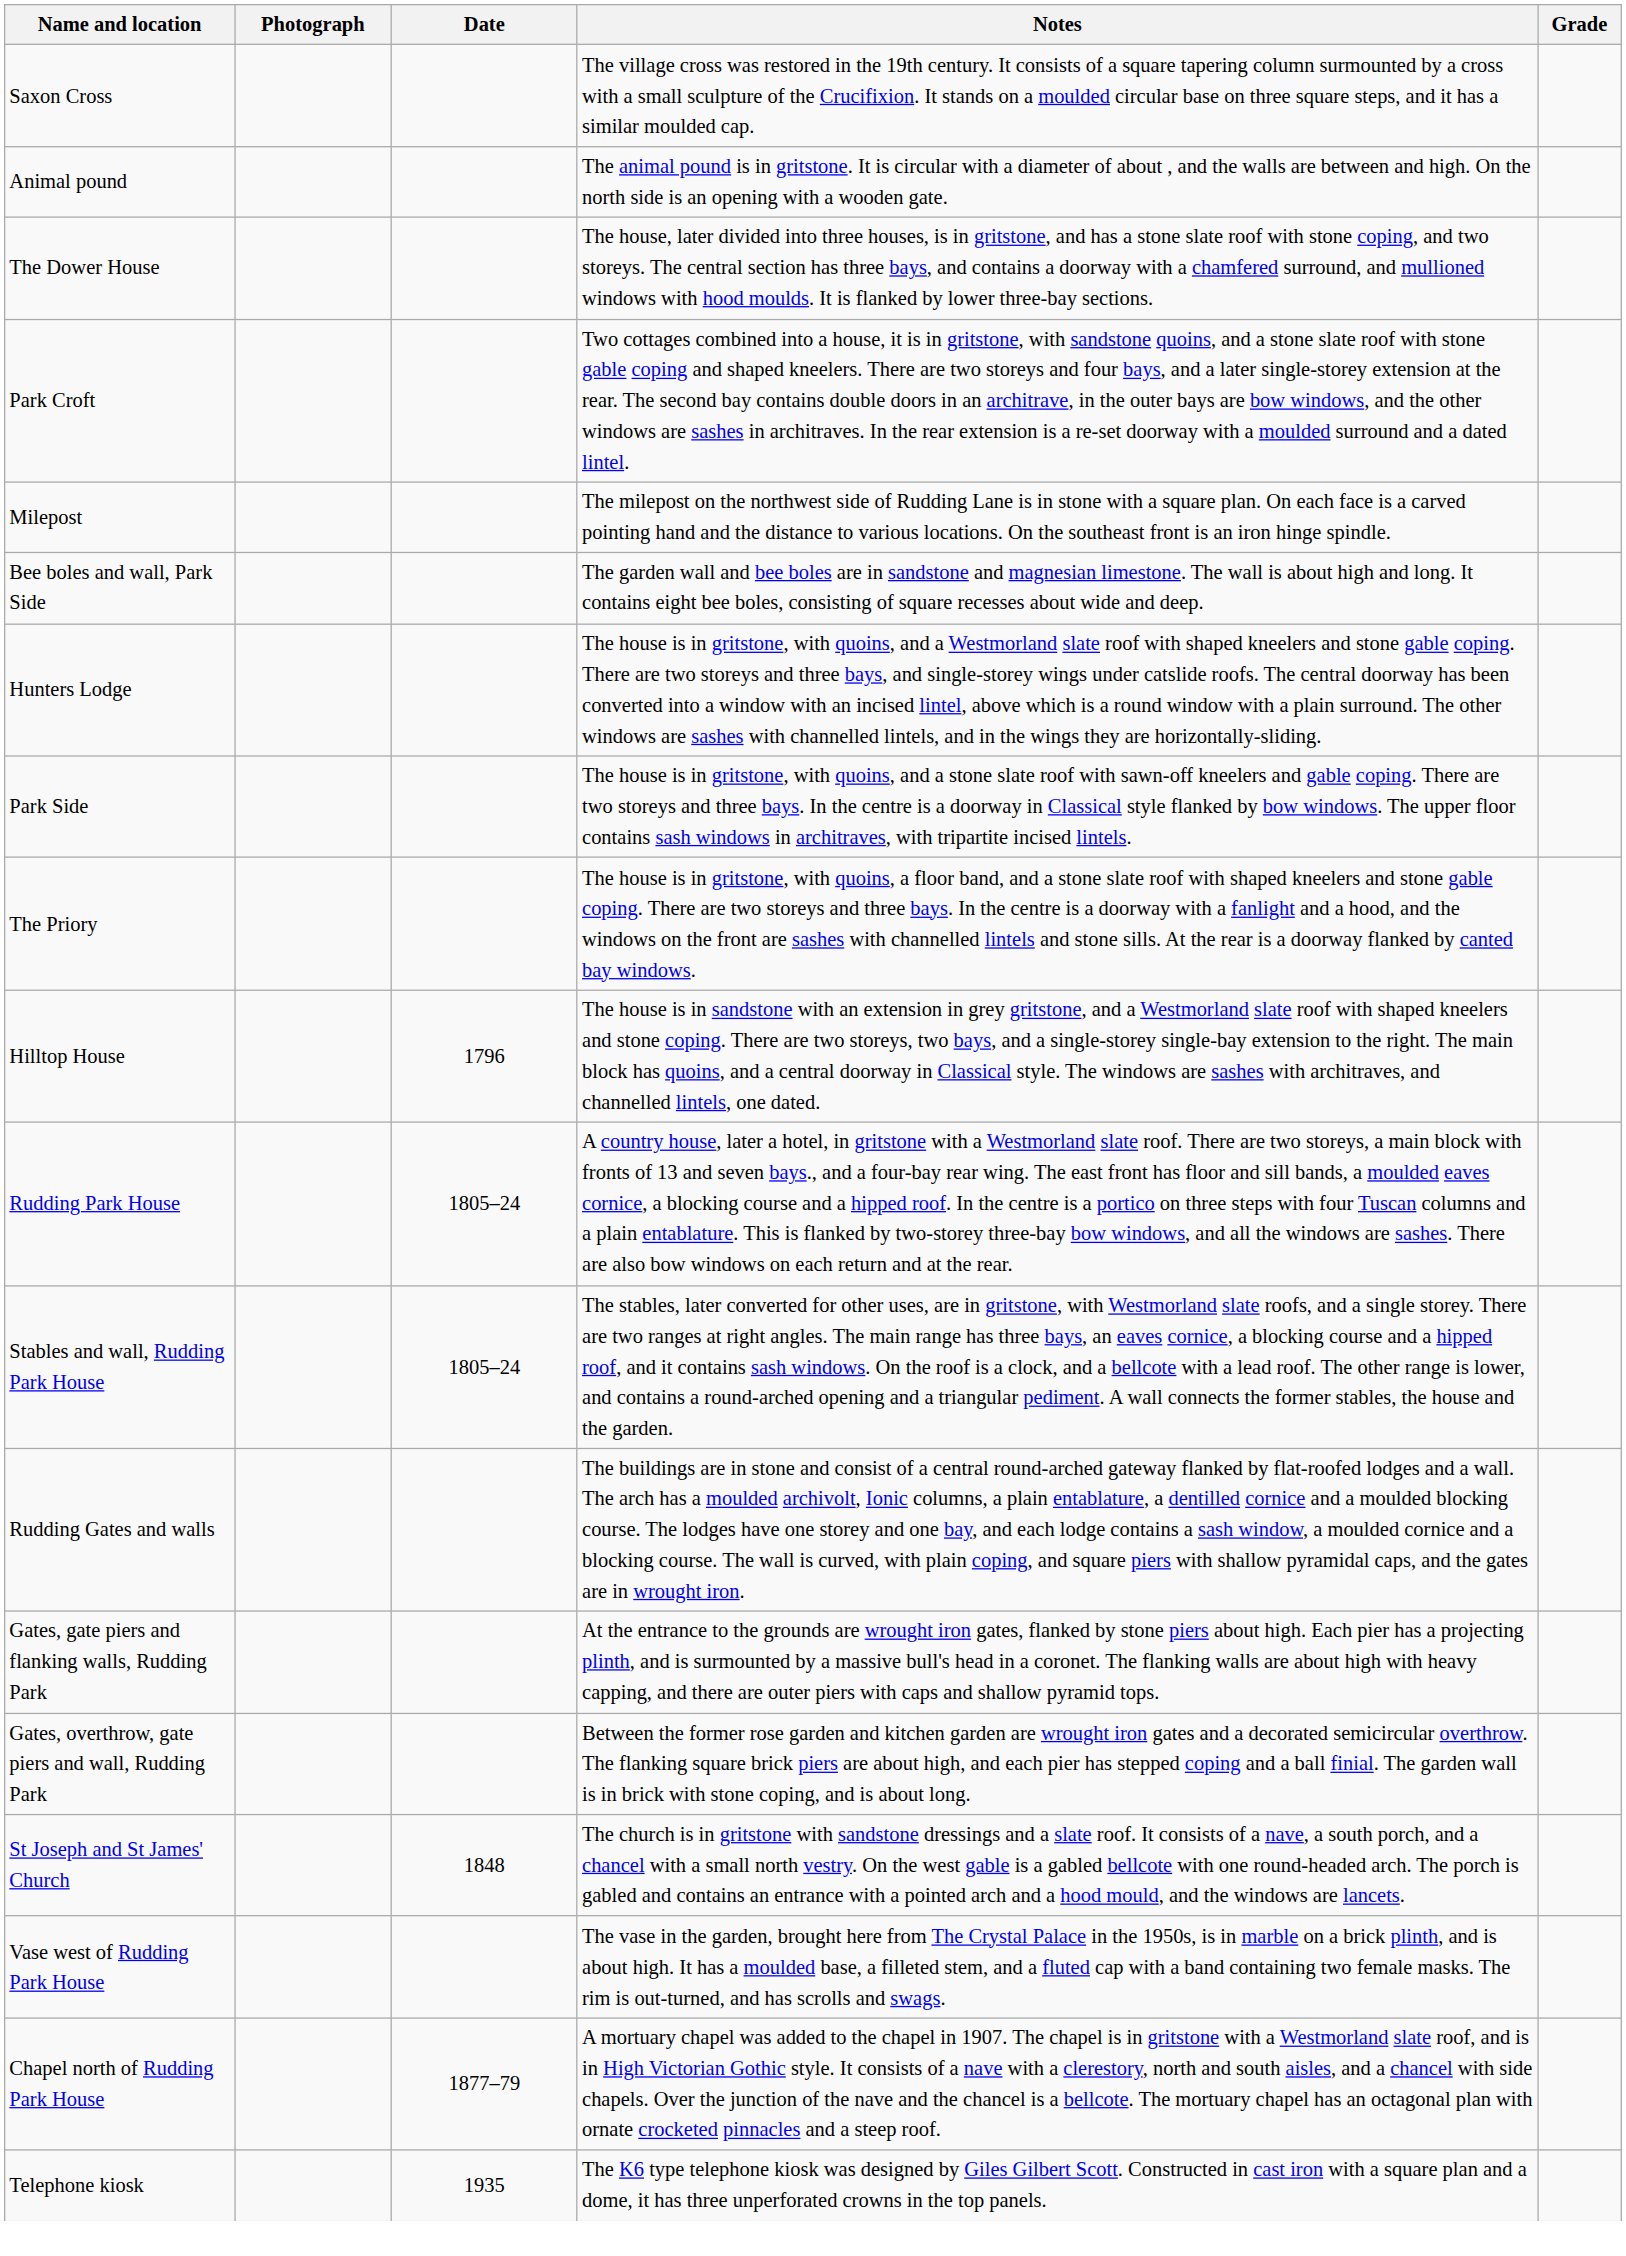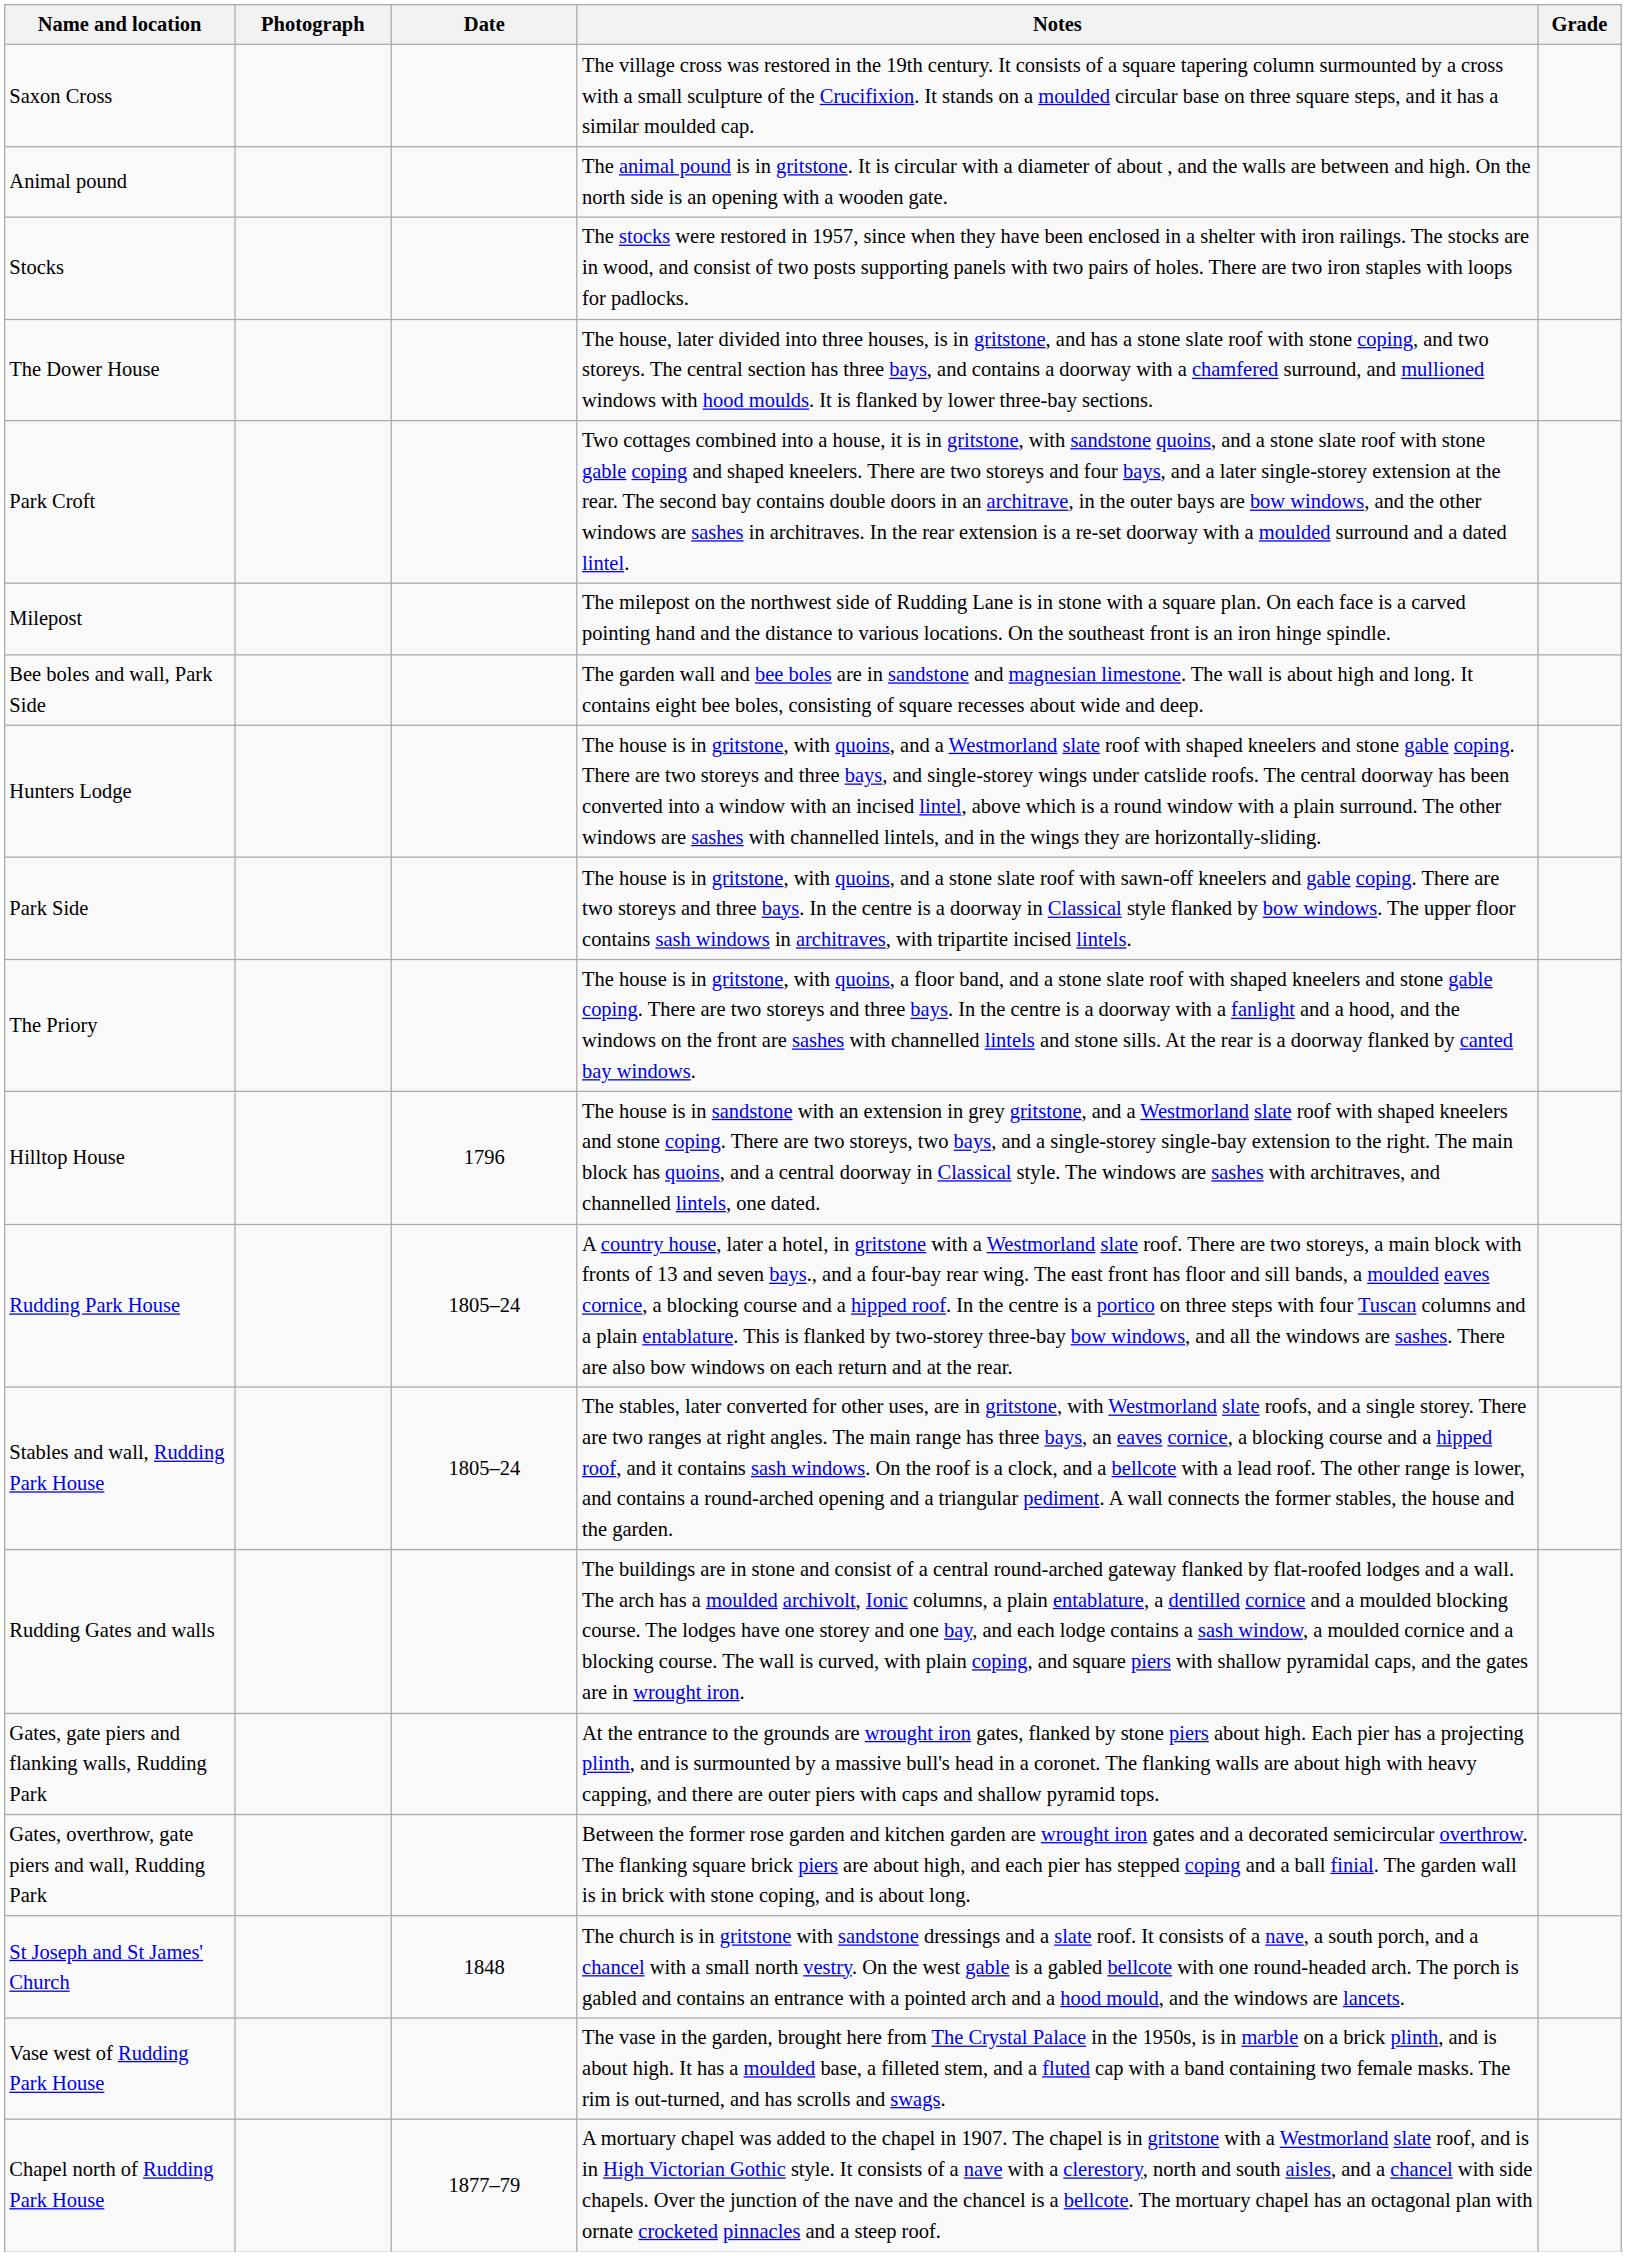 <table class="wikitable sortable plainrowheaders" style="width:100%; border:0px; text-align:left; line-height:150%">
 <tr>
 <th scope="col"  style="width:150px">Name and location</th>
 <th scope="col"  style="width:100px" class="unsortable">Photograph</th>
 <th scope="col"  style="width:120px">Date</th>
 <th scope="col"  style="width:650px" class="unsortable">Notes</th>
 <th scope="col"  style="width:50px">Grade</th>
 </tr>
 <tr>
 <td>Saxon Cross<br><small></small></td>
 <td></td>
 <td align="center"></td>
 <td>The village cross was restored in the 19th century.  It consists of a square tapering column surmounted by a cross with a small sculpture of the <a href='#'>Crucifixion</a>.  It stands on a <a href='#'>moulded</a> circular base on three square steps, and it has a similar moulded cap.</td>
 <td align="center" ></td>
 </tr>
 <tr>
 <td>Animal pound<br><small></small></td>
 <td></td>
 <td align="center"></td>
 <td>The <a href='#'>animal pound</a> is in <a href='#'>gritstone</a>.  It is circular with a diameter of about , and the walls are between  and  high.  On the north side is an opening with a wooden gate.</td>
+<td align="center" ></td>
+</tr>
+<tr>
+<td>Stocks<br><small></small></td>
+<td></td>
+<td align="center"></td>
+<td>The <a href='#'>stocks</a> were restored in 1957, since when they have been enclosed in a shelter with iron railings.  The stocks are in wood, and consist of two posts supporting panels with two pairs of holes.  There are two iron staples with loops for padlocks.</td>
 <td align="center" ></td>
 </tr>
 <tr>
 <td>The Dower House<br><small></small></td>
 <td></td>
 <td align="center"></td>
 <td>The house, later divided into three houses, is in <a href='#'>gritstone</a>, and has a stone slate roof with stone <a href='#'>coping</a>, and two storeys.  The central section has three <a href='#'>bays</a>, and contains a doorway with a <a href='#'>chamfered</a> surround, and <a href='#'>mullioned</a> windows with <a href='#'>hood moulds</a>.  It is flanked by lower three-bay sections.</td>
 <td align="center" ></td>
 </tr>
 <tr>
 <td>Park Croft<br><small></small></td>
 <td></td>
 <td align="center"></td>
 <td>Two cottages combined into a house, it is in <a href='#'>gritstone</a>, with <a href='#'>sandstone</a> <a href='#'>quoins</a>, and a stone slate roof with stone <a href='#'>gable</a> <a href='#'>coping</a> and shaped kneelers.  There are two storeys and four <a href='#'>bays</a>, and a later single-storey extension at the rear. The second bay contains double doors in an <a href='#'>architrave</a>, in the outer bays are <a href='#'>bow windows</a>, and the other windows are <a href='#'>sashes</a> in architraves.  In the rear extension is a re-set doorway with a <a href='#'>moulded</a> surround and a dated <a href='#'>lintel</a>.</td>
 <td align="center" ></td>
 </tr>
 <tr>
 <td>Milepost<br><small></small></td>
 <td></td>
 <td align="center"></td>
 <td>The milepost on the northwest side of Rudding Lane is in stone with a square plan.  On each face is a carved pointing hand and the distance to various locations.  On the southeast front is an iron hinge spindle.</td>
 <td align="center" ></td>
 </tr>
 <tr>
 <td>Bee boles and wall, Park Side<br><small></small></td>
 <td></td>
 <td align="center"></td>
 <td>The garden wall and <a href='#'>bee boles</a> are in <a href='#'>sandstone</a> and <a href='#'>magnesian limestone</a>.  The wall is about  high and  long.  It contains eight bee boles, consisting of square recesses about  wide and  deep.</td>
 <td align="center" ></td>
 </tr>
 <tr>
 <td>Hunters Lodge<br><small></small></td>
 <td></td>
 <td align="center"></td>
 <td>The house is in <a href='#'>gritstone</a>, with <a href='#'>quoins</a>, and a <a href='#'>Westmorland</a> <a href='#'>slate</a> roof with shaped kneelers and stone <a href='#'>gable</a> <a href='#'>coping</a>.  There are two storeys and three <a href='#'>bays</a>, and single-storey wings under catslide roofs.  The central doorway has been converted into a window with an incised <a href='#'>lintel</a>, above which is a round window with a plain surround.  The other windows are <a href='#'>sashes</a> with channelled lintels, and in the wings they are horizontally-sliding.</td>
 <td align="center" ></td>
 </tr>
 <tr>
 <td>Park Side<br><small></small></td>
 <td></td>
 <td align="center"></td>
 <td>The house is in <a href='#'>gritstone</a>, with <a href='#'>quoins</a>, and a stone slate roof with sawn-off kneelers and <a href='#'>gable</a> <a href='#'>coping</a>.  There are two storeys and three <a href='#'>bays</a>.  In the centre is a doorway in <a href='#'>Classical</a> style flanked by <a href='#'>bow windows</a>.  The upper floor contains <a href='#'>sash windows</a> in <a href='#'>architraves</a>, with tripartite incised <a href='#'>lintels</a>.</td>
 <td align="center" ></td>
 </tr>
 <tr>
 <td>The Priory<br><small></small></td>
 <td></td>
 <td align="center"></td>
 <td>The house is in <a href='#'>gritstone</a>, with <a href='#'>quoins</a>, a floor band, and a stone slate roof with shaped kneelers and stone <a href='#'>gable</a> <a href='#'>coping</a>.  There are two storeys and three <a href='#'>bays</a>.  In the centre is a doorway with a <a href='#'>fanlight</a> and a hood, and the windows on the front are <a href='#'>sashes</a> with channelled <a href='#'>lintels</a> and stone sills.  At the rear is a doorway flanked by <a href='#'>canted</a> <a href='#'>bay windows</a>.</td>
 <td align="center" ></td>
 </tr>
 <tr>
 <td>Hilltop House<br><small></small></td>
 <td></td>
 <td align="center">1796</td>
 <td>The house is in <a href='#'>sandstone</a> with an extension in grey <a href='#'>gritstone</a>, and a <a href='#'>Westmorland</a> <a href='#'>slate</a> roof with shaped kneelers and stone <a href='#'>coping</a>.  There are two storeys, two <a href='#'>bays</a>, and a single-storey single-bay extension to the right.  The main block has <a href='#'>quoins</a>, and a central doorway in <a href='#'>Classical</a> style.  The windows are <a href='#'>sashes</a> with architraves, and channelled <a href='#'>lintels</a>, one dated.</td>
 <td align="center" ></td>
 </tr>
 <tr>
 <td><a href='#'>Rudding Park House</a><br><small></small></td>
 <td></td>
 <td align="center">1805–24</td>
 <td>A <a href='#'>country house</a>, later a hotel, in <a href='#'>gritstone</a> with a <a href='#'>Westmorland</a> <a href='#'>slate</a> roof.  There are two storeys, a main block with fronts of 13 and seven <a href='#'>bays</a>., and a four-bay rear wing.  The east front has floor and sill bands, a <a href='#'>moulded</a> <a href='#'>eaves</a> <a href='#'>cornice</a>, a blocking course and a <a href='#'>hipped roof</a>.  In the centre is a <a href='#'>portico</a> on three steps with four <a href='#'>Tuscan</a> columns and a plain <a href='#'>entablature</a>.  This is flanked by two-storey three-bay <a href='#'>bow windows</a>, and all the windows are <a href='#'>sashes</a>.  There are also bow windows on each return and at the rear.</td>
 <td align="center" ></td>
 </tr>
 <tr>
 <td>Stables and wall, <a href='#'>Rudding Park House</a><br><small></small></td>
 <td></td>
 <td align="center">1805–24</td>
 <td>The stables, later converted for other uses, are in <a href='#'>gritstone</a>, with <a href='#'>Westmorland</a> <a href='#'>slate</a> roofs, and a single storey.  There are two ranges at right angles.  The main range has three <a href='#'>bays</a>, an <a href='#'>eaves</a> <a href='#'>cornice</a>, a blocking course and a <a href='#'>hipped roof</a>, and it contains <a href='#'>sash windows</a>.  On the roof is a clock, and a <a href='#'>bellcote</a> with a lead roof.  The other range is lower, and contains a round-arched opening and a triangular <a href='#'>pediment</a>.  A wall connects the former stables, the house and the garden.</td>
 <td align="center" ></td>
 </tr>
 <tr>
 <td>Rudding Gates and walls<br><small></small></td>
 <td></td>
 <td align="center"></td>
 <td>The buildings are in stone and consist of a central round-arched gateway flanked by flat-roofed lodges and a wall.  The arch has a <a href='#'>moulded</a> <a href='#'>archivolt</a>, <a href='#'>Ionic</a> columns, a plain <a href='#'>entablature</a>, a <a href='#'>dentilled</a> <a href='#'>cornice</a> and a moulded blocking course.  The lodges have one storey and one <a href='#'>bay</a>, and each lodge contains a <a href='#'>sash window</a>, a moulded cornice and a blocking course.  The wall is curved, with plain <a href='#'>coping</a>, and square <a href='#'>piers</a> with shallow pyramidal caps, and the gates are in <a href='#'>wrought iron</a>.</td>
 <td align="center" ></td>
 </tr>
 <tr>
 <td>Gates, gate piers and flanking walls, Rudding Park<br><small></small></td>
 <td></td>
 <td align="center"></td>
 <td>At the entrance to the grounds are <a href='#'>wrought iron</a> gates, flanked by stone <a href='#'>piers</a> about  high.  Each pier has a projecting <a href='#'>plinth</a>, and is surmounted by a massive bull's head in a coronet.  The flanking walls are about  high with heavy capping, and there are outer piers with caps and shallow pyramid tops.</td>
 <td align="center" ></td>
 </tr>
 <tr>
 <td>Gates, overthrow, gate piers and wall, Rudding Park<br><small></small></td>
 <td></td>
 <td align="center"></td>
 <td>Between the former rose garden and kitchen garden are <a href='#'>wrought iron</a> gates and a decorated semicircular <a href='#'>overthrow</a>.  The flanking square brick <a href='#'>piers</a> are about  high, and each pier has stepped <a href='#'>coping</a> and a ball <a href='#'>finial</a>.  The garden wall is in brick with stone coping, and is about  long.</td>
 <td align="center" ></td>
 </tr>
 <tr>
 <td><a href='#'>St Joseph and St James' Church</a><br><small></small></td>
 <td></td>
 <td align="center">1848</td>
 <td>The church is in <a href='#'>gritstone</a> with <a href='#'>sandstone</a> dressings and a <a href='#'>slate</a> roof.  It consists of a <a href='#'>nave</a>, a south porch, and a <a href='#'>chancel</a> with a small north <a href='#'>vestry</a>.  On the west <a href='#'>gable</a> is a gabled <a href='#'>bellcote</a> with one round-headed arch.  The porch is gabled and contains an entrance with a pointed arch and a <a href='#'>hood mould</a>, and the windows are <a href='#'>lancets</a>.</td>
 <td align="center" ></td>
 </tr>
 <tr>
 <td>Vase west of <a href='#'>Rudding Park House</a><br><small></small></td>
 <td></td>
 <td align="center"></td>
 <td>The vase in the garden, brought here from <a href='#'>The Crystal Palace</a> in the 1950s, is in <a href='#'>marble</a> on a brick <a href='#'>plinth</a>, and is about  high.  It has a <a href='#'>moulded</a> base, a filleted stem, and a <a href='#'>fluted</a> cap with a band containing two female masks.  The rim is out-turned, and has scrolls and <a href='#'>swags</a>.</td>
 <td align="center" ></td>
 </tr>
 <tr>
 <td>Chapel north of <a href='#'>Rudding Park House</a><br><small></small></td>
 <td></td>
 <td align="center">1877–79</td>
 <td>A mortuary chapel was added to the chapel in 1907.  The chapel is in <a href='#'>gritstone</a> with a <a href='#'>Westmorland</a> <a href='#'>slate</a> roof, and is in <a href='#'>High Victorian Gothic</a> style.  It consists of a <a href='#'>nave</a> with a <a href='#'>clerestory</a>, north and south <a href='#'>aisles</a>, and a <a href='#'>chancel</a> with side chapels.  Over the junction of the nave and the chancel is a <a href='#'>bellcote</a>.  The mortuary chapel has an octagonal plan with ornate <a href='#'>crocketed</a> <a href='#'>pinnacles</a> and a steep roof.</td>
 <td align="center" ></td>
 </tr>
 <tr>
-<td>Telephone kiosk<br><small></small></td>
-<td></td>
-<td align="center">1935</td>
-<td>The <a href='#'>K6</a> type telephone kiosk was designed by <a href='#'>Giles Gilbert Scott</a>.  Constructed in <a href='#'>cast iron</a> with a square plan and a dome, it has three unperforated crowns in the top panels.</td>
-<td align="center" ></td>
-</tr>
-<tr>
 </tr>
 </table>
